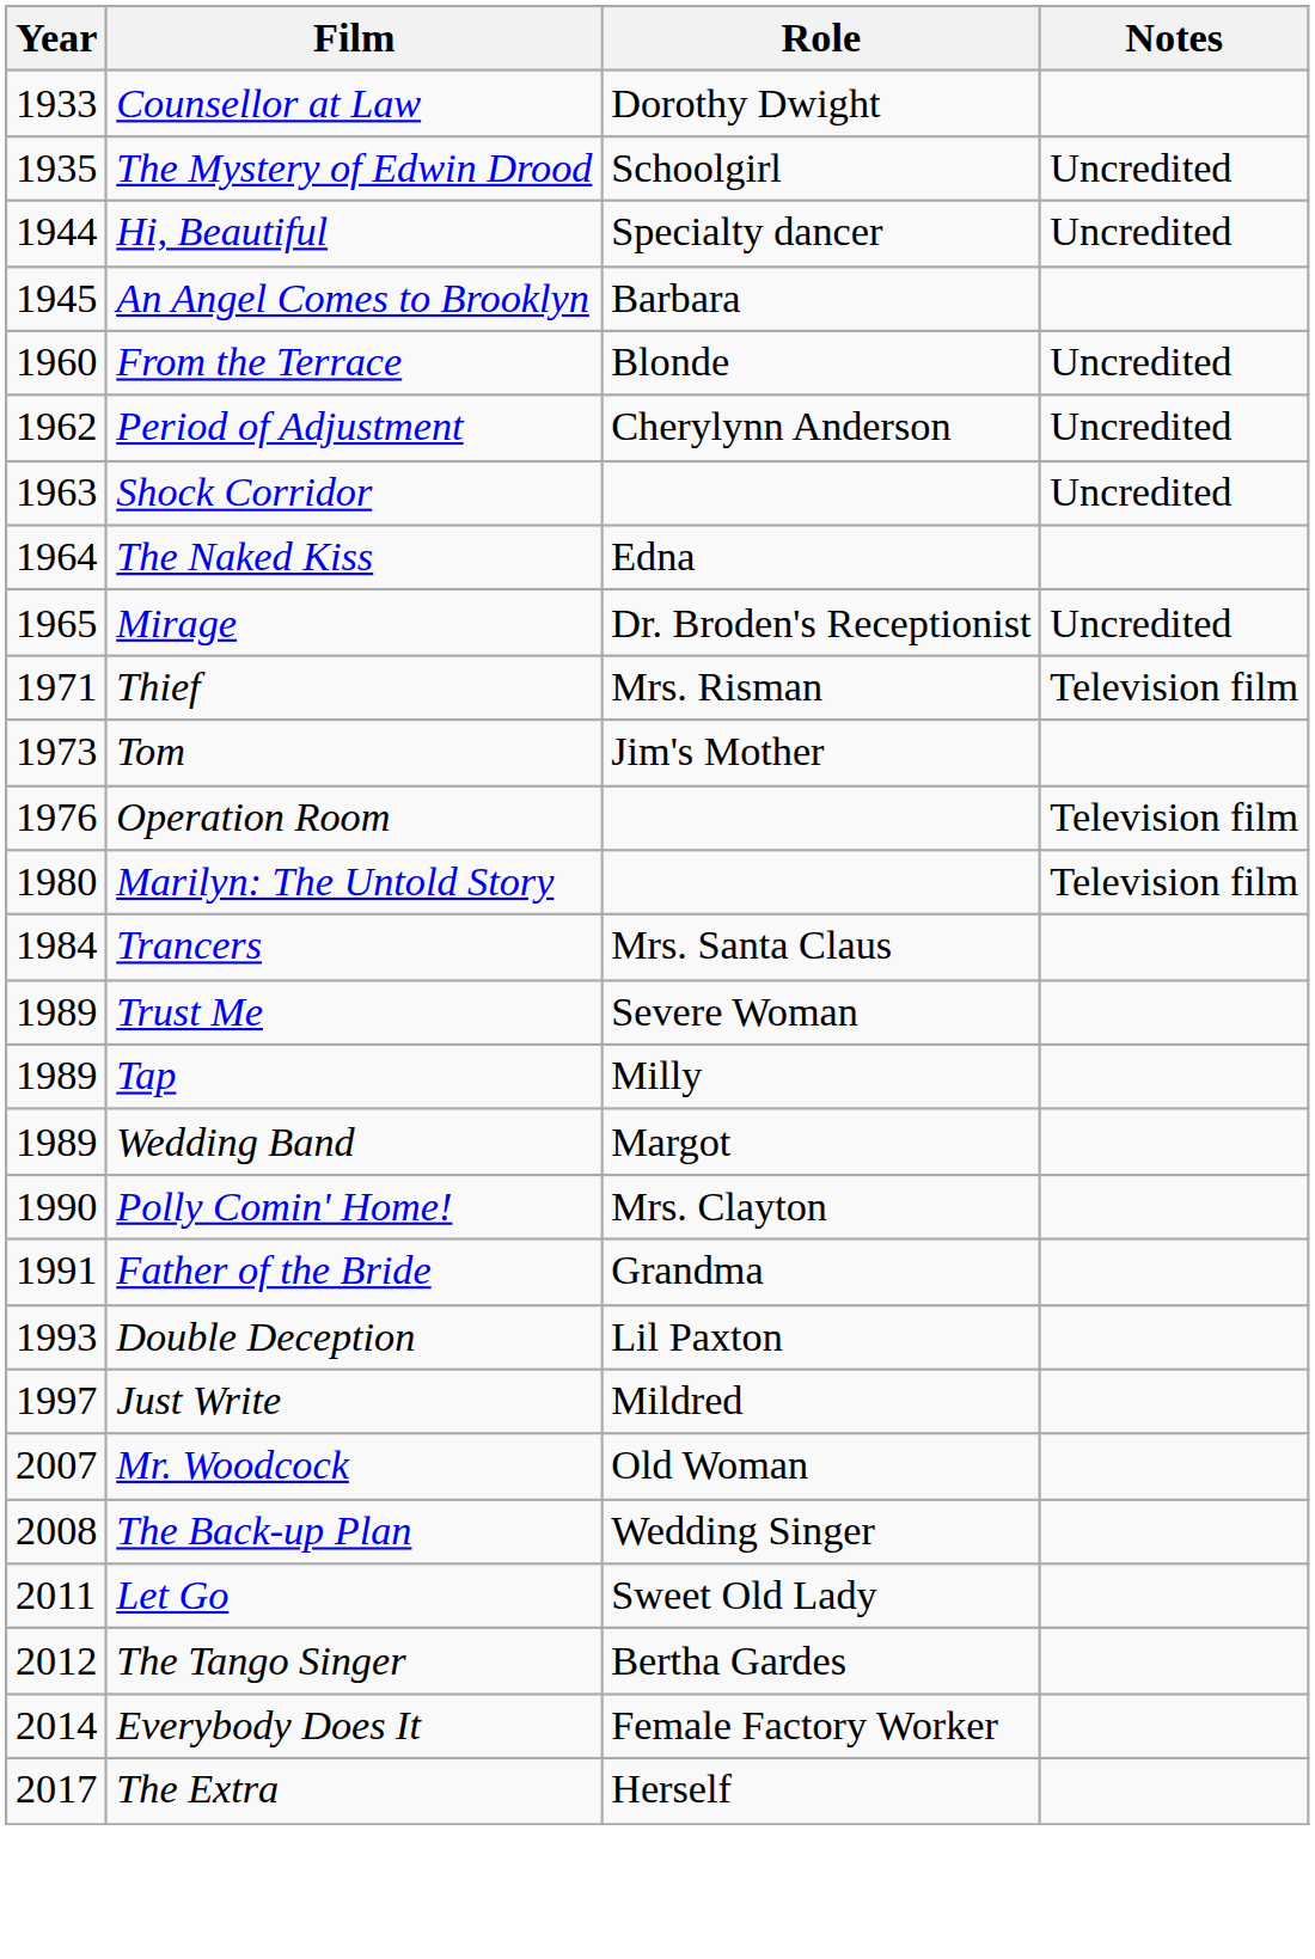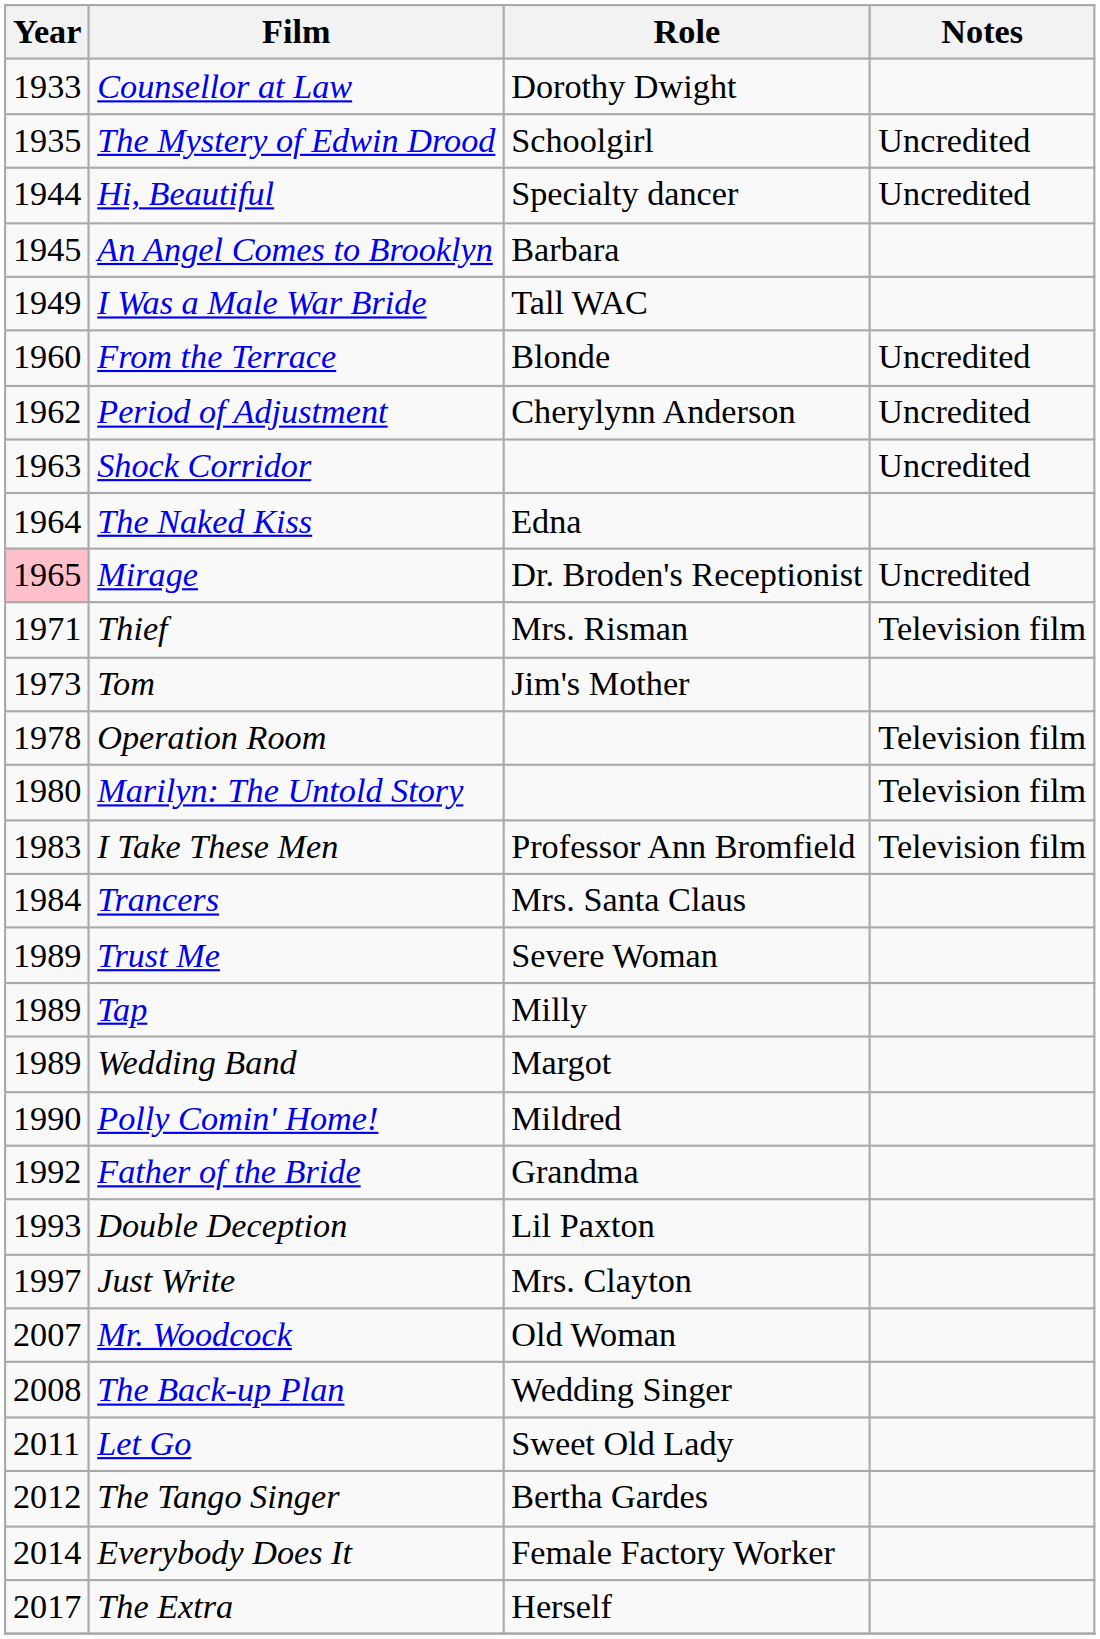 <table class="wikitable sortable">
 <tr>
 <th>Year</th>
 <th>Film</th>
 <th>Role</th>
 <th class="unsortable">Notes</th>
 </tr>
 <tr>
 <td>1933</td>
 <td><em><a href='#'>Counsellor at Law</a></em></td>
 <td>Dorothy Dwight</td>
 <td></td>
 </tr>
 <tr>
 <td>1935</td>
 <td><em><a href='#'>The Mystery of Edwin Drood</a></em></td>
 <td>Schoolgirl</td>
 <td>Uncredited</td>
 </tr>
 <tr>
 <td>1944</td>
 <td><em><a href='#'>Hi, Beautiful</a></em></td>
 <td>Specialty dancer</td>
 <td>Uncredited</td>
 </tr>
 <tr>
 <td>1945</td>
 <td><em><a href='#'>An Angel Comes to Brooklyn</a></em></td>
 <td>Barbara</td>
 <td></td>
 </tr>
 <tr>
+<td>1949</td>
+<td><em><a href='#'>I Was a Male War Bride</a></em></td>
+<td>Tall WAC</td>
+<td></td>
+</tr>
+<tr>
 <td>1960</td>
 <td><em><a href='#'>From the Terrace</a></em></td>
 <td>Blonde</td>
 <td>Uncredited</td>
 </tr>
 <tr>
 <td>1962</td>
 <td><em><a href='#'>Period of Adjustment</a></em></td>
 <td>Cherylynn Anderson</td>
 <td>Uncredited</td>
 </tr>
 <tr>
 <td>1963</td>
 <td><em><a href='#'>Shock Corridor</a></em></td>
 <td></td>
 <td>Uncredited</td>
 </tr>
 <tr>
 <td>1964</td>
 <td><em><a href='#'>The Naked Kiss</a></em></td>
 <td>Edna</td>
 <td></td>
 </tr>
 <tr>
-<td>1965</td>
+<td style="background: pink;">1965</td>
 <td><em><a href='#'>Mirage</a></em></td>
 <td>Dr. Broden's Receptionist</td>
 <td>Uncredited</td>
 </tr>
 <tr>
 <td>1971</td>
 <td><em>Thief</em></td>
 <td>Mrs. Risman</td>
 <td>Television film</td>
 </tr>
 <tr>
 <td>1973</td>
 <td><em>Tom</em></td>
 <td>Jim's Mother</td>
 <td></td>
 </tr>
 <tr>
-<td>1976</td>
+<td>1978</td>
 <td><em>Operation Room</em></td>
 <td></td>
 <td>Television film</td>
 </tr>
 <tr>
 <td>1980</td>
 <td><em><a href='#'>Marilyn: The Untold Story</a></em></td>
 <td></td>
+<td>Television film</td>
+</tr>
+<tr>
+<td>1983</td>
+<td><em>I Take These Men</em></td>
+<td>Professor Ann Bromfield</td>
 <td>Television film</td>
 </tr>
 <tr>
 <td>1984</td>
 <td><em><a href='#'>Trancers</a></em></td>
 <td>Mrs. Santa Claus</td>
 <td></td>
 </tr>
 <tr>
 <td>1989</td>
 <td><em><a href='#'>Trust Me</a></em></td>
 <td>Severe Woman</td>
 <td></td>
 </tr>
 <tr>
 <td>1989</td>
 <td><em><a href='#'>Tap</a></em></td>
 <td>Milly</td>
 <td></td>
 </tr>
 <tr>
 <td>1989</td>
 <td><em>Wedding Band</em></td>
 <td>Margot</td>
 <td></td>
 </tr>
 <tr>
 <td>1990</td>
 <td><em><a href='#'>Polly Comin' Home!</a></em></td>
-<td>Mrs. Clayton</td>
+<td>Mildred</td>
 <td></td>
 </tr>
 <tr>
-<td>1991</td>
+<td>1992</td>
 <td><em><a href='#'>Father of the Bride</a></em></td>
 <td>Grandma</td>
 <td></td>
 </tr>
 <tr>
 <td>1993</td>
 <td><em>Double Deception</em></td>
 <td>Lil Paxton</td>
 <td></td>
 </tr>
 <tr>
 <td>1997</td>
 <td><em>Just Write</em></td>
-<td>Mildred</td>
+<td>Mrs. Clayton</td>
 <td></td>
 </tr>
 <tr>
 <td>2007</td>
 <td><em><a href='#'>Mr. Woodcock</a></em></td>
 <td>Old Woman</td>
 <td></td>
 </tr>
 <tr>
 <td>2008</td>
 <td><em><a href='#'>The Back-up Plan</a></em></td>
 <td>Wedding Singer</td>
 <td></td>
 </tr>
 <tr>
 <td>2011</td>
 <td><em><a href='#'>Let Go</a></em></td>
 <td>Sweet Old Lady</td>
 <td></td>
 </tr>
 <tr>
 <td>2012</td>
 <td><em>The Tango Singer</em></td>
 <td>Bertha Gardes</td>
 <td></td>
 </tr>
 <tr>
 <td>2014</td>
 <td><em>Everybody Does It</em></td>
 <td>Female Factory Worker</td>
 <td></td>
 </tr>
 <tr>
 <td>2017</td>
 <td><em>The Extra</em></td>
 <td>Herself</td>
 <td></td>
 </tr>
 <tr>
 </tr>
 </table>
